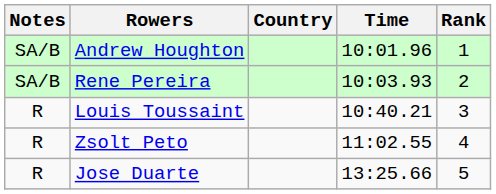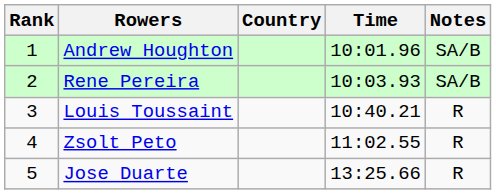 <table class="wikitable" style="text-align:center">
 <tr>
-<th>Notes</th>
+<th>Rank</th>
 <th>Rowers</th>
 <th>Country</th>
 <th>Time</th>
-<th>Rank</th>
+<th>Notes</th>
 </tr>
 <tr bgcolor=ccffcc>
-<td>SA/B</td>
+<td>1</td>
 <td align="left"><a href='#'>Andrew Houghton</a></td>
 <td align="left"></td>
 <td>10:01.96</td>
-<td>1</td>
+<td>SA/B</td>
 </tr>
 <tr bgcolor=ccffcc>
-<td>SA/B</td>
+<td>2</td>
 <td align="left"><a href='#'>Rene Pereira</a></td>
 <td align="left"></td>
 <td>10:03.93</td>
-<td>2</td>
+<td>SA/B</td>
 </tr>
 <tr>
-<td>R</td>
+<td>3</td>
 <td align="left"><a href='#'>Louis Toussaint</a></td>
 <td align="left"></td>
 <td>10:40.21</td>
-<td>3</td>
+<td>R</td>
 </tr>
 <tr>
-<td>R</td>
+<td>4</td>
 <td align="left"><a href='#'>Zsolt Peto</a></td>
 <td align="left"></td>
 <td>11:02.55</td>
-<td>4</td>
+<td>R</td>
 </tr>
 <tr>
-<td>R</td>
+<td>5</td>
 <td align="left"><a href='#'>Jose Duarte</a></td>
 <td align="left"></td>
 <td>13:25.66</td>
-<td>5</td>
+<td>R</td>
 </tr>
 </table>
